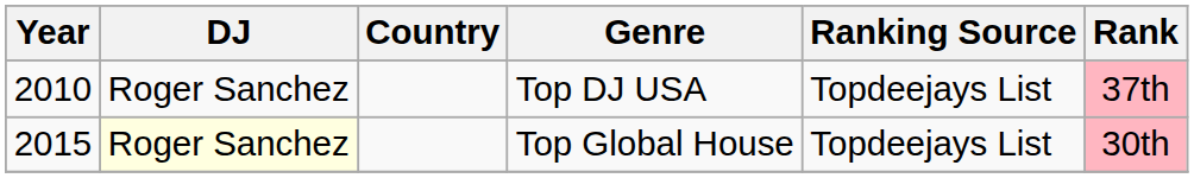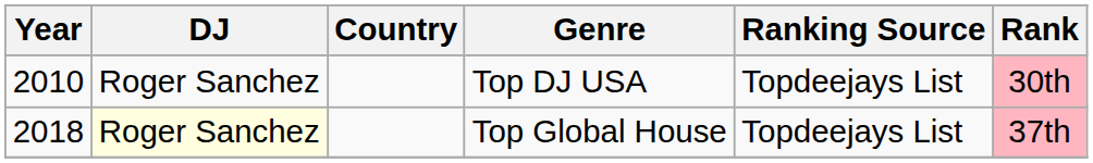 <table class=wikitable>
 <tr>
 <th>Year</th>
 <th>DJ</th>
 <th>Country</th>
 <th>Genre</th>
 <th>Ranking Source</th>
 <th>Rank</th>
 </tr>
 <tr>
 <td>2010</td>
 <td>Roger Sanchez</td>
 <td></td>
 <td>Top DJ USA</td>
 <td>Topdeejays List</td>
-<td style="background:LightPink;text-align:center;">37th</td>
+<td style="background:LightPink;text-align:center;">30th</td>
 </tr>
 <tr>
-<td>2015</td>
+<td>2018</td>
 <td style="background: lightyellow;">Roger Sanchez</td>
 <td></td>
 <td>Top Global House</td>
 <td>Topdeejays List</td>
-<td style="background:LightPink;text-align:center;">30th</td>
+<td style="background:LightPink;text-align:center;">37th</td>
 </tr>
 <tr>
 </tr>
 </table>
